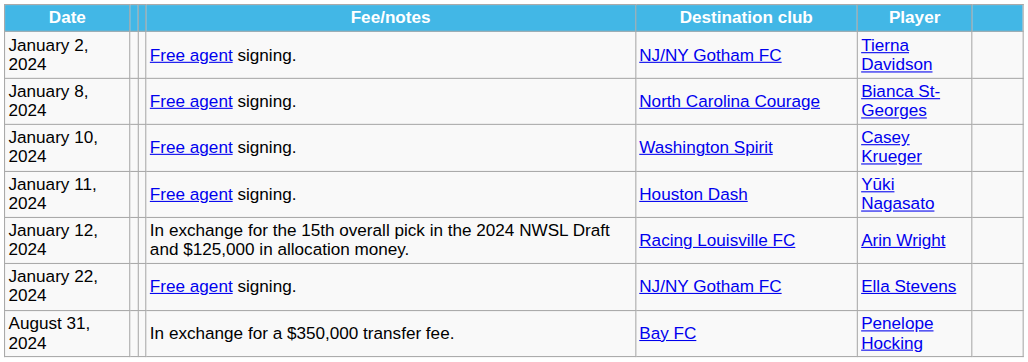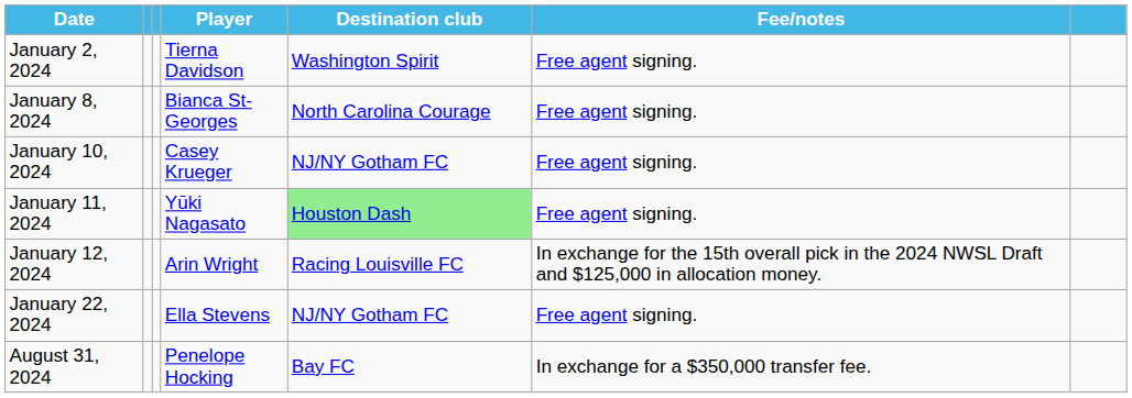 <table class="wikitable sortable">
 <tr>
 <th style="background:#42b7e6; color:#fff; width:110px;" data-sort-type="date" scope="col">Date</th>
 <th style="background:#42b7e6; color:#fff;" scope="col"></th>
 <th style="background:#42b7e6; color:#fff;" scope="col"></th>
+<th style="background:#42b7e6; color:#fff; width:100px;" scope="col">Player</th>
+<th style="background:#42b7e6; color:#fff; width:200px;" scope="col">Destination club</th>
 <th style="background:#42b7e6; color:#fff; width:450px;" scope="col">Fee/notes</th>
-<th style="background:#42b7e6; color:#fff; width:200px;" scope="col">Destination club</th>
-<th style="background:#42b7e6; color:#fff; width:100px;" scope="col">Player</th>
 <th style="background:#42b7e6; color:#fff; width:40px;" scope="col"></th>
 </tr>
 <tr>
 <td>January 2, 2024</td>
 <td></td>
 <td></td>
+<td><a href='#'>Tierna Davidson</a></td>
+<td> <a href='#'>Washington Spirit</a></td>
 <td><a href='#'>Free agent</a> signing.</td>
-<td> <a href='#'>NJ/NY Gotham FC</a></td>
-<td><a href='#'>Tierna Davidson</a></td>
 <td></td>
 </tr>
 <tr>
 <td>January 8, 2024</td>
 <td></td>
 <td></td>
+<td><a href='#'>Bianca St-Georges</a></td>
+<td> <a href='#'>North Carolina Courage</a></td>
 <td><a href='#'>Free agent</a> signing.</td>
-<td> <a href='#'>North Carolina Courage</a></td>
-<td><a href='#'>Bianca St-Georges</a></td>
 <td></td>
 </tr>
 <tr>
 <td>January 10, 2024</td>
 <td></td>
 <td></td>
+<td><a href='#'>Casey Krueger</a></td>
+<td> <a href='#'>NJ/NY Gotham FC</a></td>
 <td><a href='#'>Free agent</a> signing.</td>
-<td> <a href='#'>Washington Spirit</a></td>
-<td><a href='#'>Casey Krueger</a></td>
 <td></td>
 </tr>
 <tr>
 <td>January 11, 2024</td>
 <td></td>
 <td></td>
+<td><a href='#'>Yūki Nagasato</a></td>
+<td style="background: lightgreen;"> <a href='#'>Houston Dash</a></td>
 <td><a href='#'>Free agent</a> signing.</td>
-<td> <a href='#'>Houston Dash</a></td>
-<td><a href='#'>Yūki Nagasato</a></td>
 <td></td>
 </tr>
 <tr>
 <td>January 12, 2024</td>
 <td></td>
 <td></td>
+<td><a href='#'>Arin Wright</a></td>
+<td> <a href='#'>Racing Louisville FC</a></td>
 <td>In exchange for the 15th overall pick in the 2024 NWSL Draft and $125,000 in allocation money.</td>
-<td> <a href='#'>Racing Louisville FC</a></td>
-<td><a href='#'>Arin Wright</a></td>
 <td></td>
 </tr>
 <tr>
 <td>January 22, 2024</td>
 <td></td>
 <td></td>
+<td><a href='#'>Ella Stevens</a></td>
+<td> <a href='#'>NJ/NY Gotham FC</a></td>
 <td><a href='#'>Free agent</a> signing.</td>
-<td> <a href='#'>NJ/NY Gotham FC</a></td>
-<td><a href='#'>Ella Stevens</a></td>
 <td></td>
 </tr>
 <tr>
 <td>August 31, 2024</td>
 <td></td>
 <td></td>
+<td><a href='#'>Penelope Hocking</a></td>
+<td> <a href='#'>Bay FC</a></td>
 <td>In exchange for a $350,000 transfer fee.</td>
-<td> <a href='#'>Bay FC</a></td>
-<td><a href='#'>Penelope Hocking</a></td>
 <td></td>
 </tr>
 </table>
